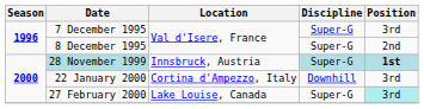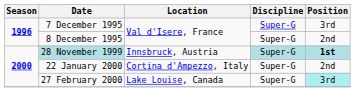 <table class="wikitable" style="text-align:center; font-size:100%;">
 <tr>
 <th>Season</th>
 <th>Date</th>
 <th>Location</th>
 <th>Discipline</th>
 <th>Position</th>
 </tr>
 <tr>
 <td rowspan="2" align=center><strong><a href='#'>1996</a></strong></td>
 <td align="right">7 December 1995</td>
 <td rowspan="2" align="left"> <a href='#'>Val d'Isere</a>, France</td>
 <td><a href='#'>Super-G</a></td>
 <td>3rd</td>
 </tr>
 <tr>
 <td align="right">8 December 1995</td>
 <td>Super-G</td>
 <td>2nd</td>
 </tr>
 <tr>
 <td rowspan="3" align=center><strong><a href='#'>2000</a></strong></td>
 <td align="right" bgcolor="#BOEOE6">28 November 1999</td>
 <td align="left"> <a href='#'>Innsbruck</a>, Austria</td>
 <td bgcolor="#BOEOE6">Super-G</td>
 <td bgcolor="#BOEOE6"><strong>1st</strong></td>
 </tr>
 <tr>
 <td align="right">22 January 2000</td>
 <td align="left"> <a href='#'>Cortina d'Ampezzo</a>, Italy</td>
-<td><a href='#'>Downhill</a></td>
-<td>3rd</td>
+<td>Super-G</td>
+<td>2nd</td>
 </tr>
 <tr>
 <td align="right">27 February 2000</td>
 <td align="left"> <a href='#'>Lake Louise</a>, Canada</td>
 <td>Super-G</td>
 <td style="background: paleturquoise;">3rd</td>
 </tr>
 <tr>
 </tr>
 </table>
